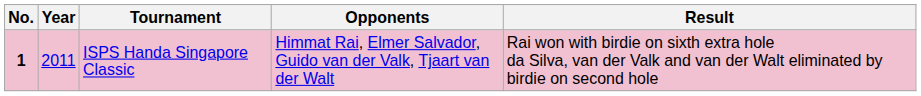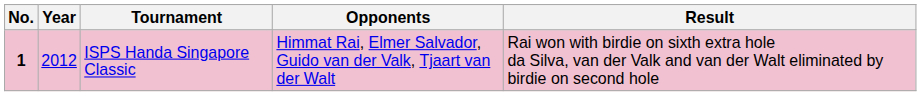 <table class="wikitable" style="font-size:95%;">
 <tr>
 <th>No.</th>
 <th>Year</th>
 <th>Tournament</th>
 <th>Opponents</th>
 <th>Result</th>
 </tr>
 <tr style="background:#F2C1D1;">
 <td align=center><strong>1</strong></td>
-<td><a href='#'>2011</a></td>
+<td><a href='#'>2012</a></td>
 <td><a href='#'>ISPS Handa Singapore Classic</a></td>
 <td> <a href='#'>Himmat Rai</a>,  <a href='#'>Elmer Salvador</a>,<br> <a href='#'>Guido van der Valk</a>,  <a href='#'>Tjaart van der Walt</a></td>
 <td>Rai won with birdie on sixth extra hole<br>da Silva, van der Valk and van der Walt eliminated by birdie on second hole</td>
 </tr>
 </table>
